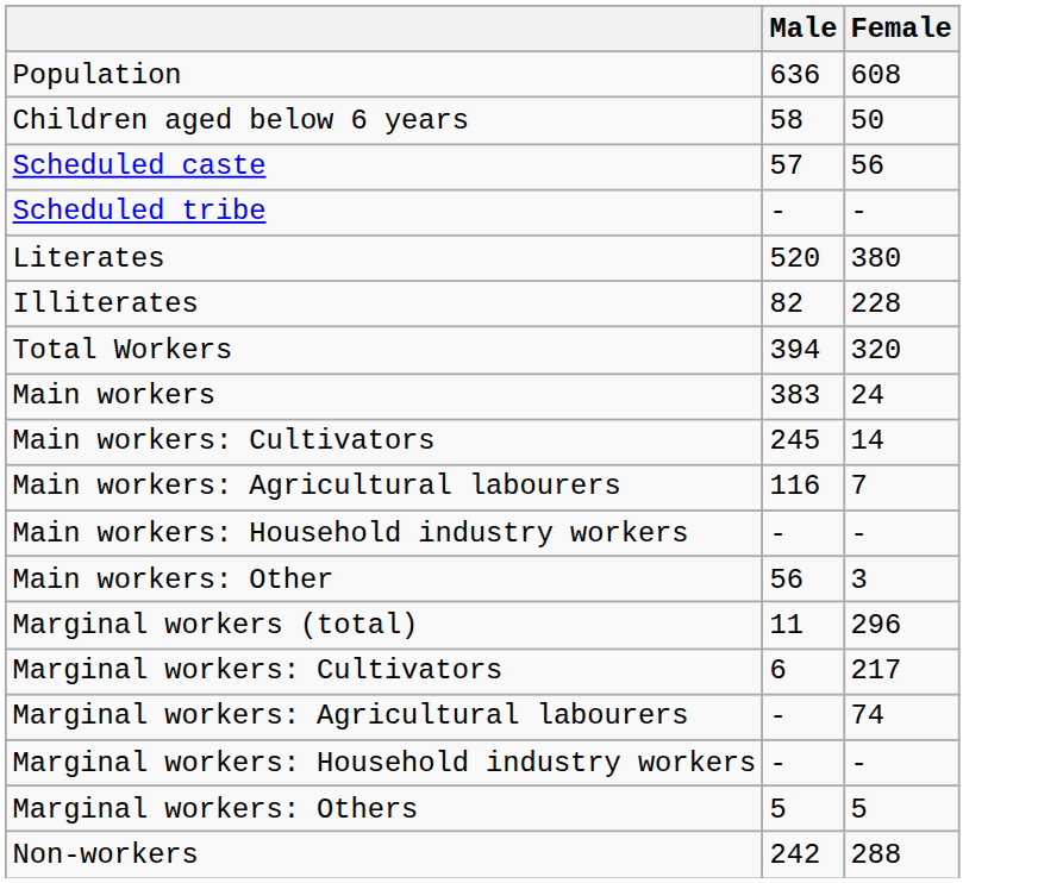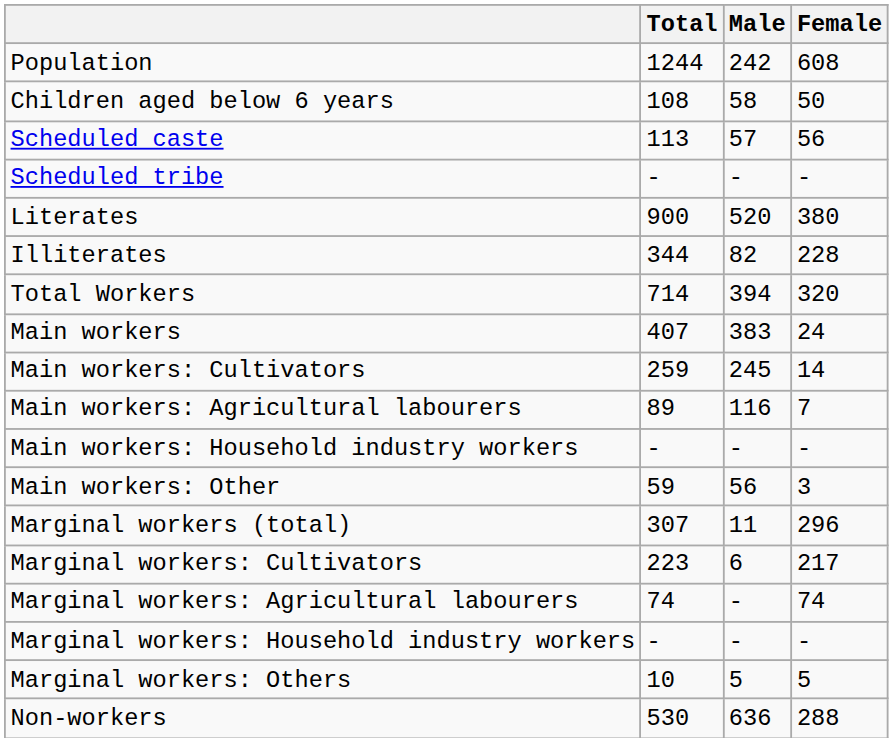 <table class="wikitable sortable">
 <tr>
 <th></th>
+<th>Total</th>
 <th>Male</th>
 <th>Female</th>
 </tr>
 <tr>
 <td>Population</td>
-<td>636</td>
+<td>1244</td>
+<td>242</td>
 <td>608</td>
 </tr>
 <tr>
 <td>Children aged below 6 years</td>
+<td>108</td>
 <td>58</td>
 <td>50</td>
 </tr>
 <tr>
 <td><a href='#'>Scheduled caste</a></td>
+<td>113</td>
 <td>57</td>
 <td>56</td>
 </tr>
 <tr>
 <td><a href='#'>Scheduled tribe</a></td>
 <td>-</td>
 <td>-</td>
+<td>-</td>
 </tr>
 <tr>
 <td>Literates</td>
+<td>900</td>
 <td>520</td>
 <td>380</td>
 </tr>
 <tr>
 <td>Illiterates</td>
+<td>344</td>
 <td>82</td>
 <td>228</td>
 </tr>
 <tr>
 <td>Total Workers</td>
+<td>714</td>
 <td>394</td>
 <td>320</td>
 </tr>
 <tr>
 <td>Main workers</td>
+<td>407</td>
 <td>383</td>
 <td>24</td>
 </tr>
 <tr>
 <td>Main workers: Cultivators</td>
+<td>259</td>
 <td>245</td>
 <td>14</td>
 </tr>
 <tr>
 <td>Main workers: Agricultural labourers</td>
+<td>89</td>
 <td>116</td>
 <td>7</td>
 </tr>
 <tr>
 <td>Main workers: Household industry workers</td>
 <td>-</td>
 <td>-</td>
+<td>-</td>
 </tr>
 <tr>
 <td>Main workers: Other</td>
+<td>59</td>
 <td>56</td>
 <td>3</td>
 </tr>
 <tr>
 <td>Marginal workers (total)</td>
+<td>307</td>
 <td>11</td>
 <td>296</td>
 </tr>
 <tr>
 <td>Marginal workers: Cultivators</td>
+<td>223</td>
 <td>6</td>
 <td>217</td>
 </tr>
 <tr>
 <td>Marginal workers: Agricultural labourers</td>
+<td>74</td>
 <td>-</td>
 <td>74</td>
 </tr>
 <tr>
 <td>Marginal workers: Household industry workers</td>
 <td>-</td>
 <td>-</td>
+<td>-</td>
 </tr>
 <tr>
 <td>Marginal workers: Others</td>
+<td>10</td>
 <td>5</td>
 <td>5</td>
 </tr>
 <tr>
 <td>Non-workers</td>
-<td>242</td>
+<td>530</td>
+<td>636</td>
 <td>288</td>
 </tr>
 </table>
